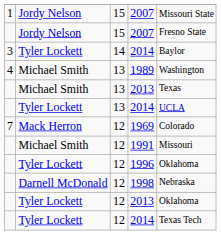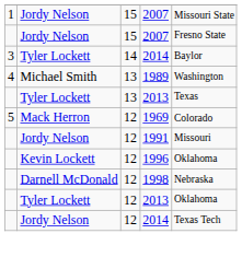 <table class="wikitable">
 <tr>
 </tr>
 <tr>
 <td>1</td>
 <td><a href='#'>Jordy Nelson</a></td>
 <td>15</td>
 <td><a href='#'>2007</a></td>
 <td style="font-size:80%;">Missouri State</td>
 </tr>
 <tr>
 <td></td>
 <td><a href='#'>Jordy Nelson</a></td>
 <td>15</td>
 <td><a href='#'>2007</a></td>
 <td style="font-size:80%;">Fresno State</td>
 </tr>
 <tr>
 <td>3</td>
 <td><a href='#'>Tyler Lockett</a></td>
 <td>14</td>
 <td><a href='#'>2014</a></td>
 <td style="font-size:80%;">Baylor</td>
 </tr>
 <tr>
 <td>4</td>
 <td>Michael Smith</td>
 <td>13</td>
 <td><a href='#'>1989</a></td>
 <td style="font-size:80%;">Washington</td>
 </tr>
 <tr>
 <td></td>
-<td>Michael Smith</td>
+<td><a href='#'>Tyler Lockett</a></td>
 <td>13</td>
 <td><a href='#'>2013</a></td>
 <td style="font-size:80%;">Texas</td>
 </tr>
 <tr>
-<td></td>
-<td><a href='#'>Tyler Lockett</a></td>
-<td>13</td>
-<td><a href='#'>2014</a></td>
-<td style="font-size:80%;"><a href='#'>UCLA</a></td>
-</tr>
-<tr>
-<td>7</td>
+<td>5</td>
 <td><a href='#'>Mack Herron</a></td>
 <td>12</td>
 <td><a href='#'>1969</a></td>
 <td style="font-size:80%;">Colorado</td>
 </tr>
 <tr>
 <td></td>
-<td>Michael Smith</td>
+<td><a href='#'>Jordy Nelson</a></td>
 <td>12</td>
 <td><a href='#'>1991</a></td>
 <td style="font-size:80%;">Missouri</td>
 </tr>
 <tr>
 <td></td>
-<td><a href='#'>Tyler Lockett</a></td>
+<td><a href='#'>Kevin Lockett</a></td>
 <td>12</td>
 <td><a href='#'>1996</a></td>
 <td style="font-size:80%;">Oklahoma</td>
 </tr>
 <tr>
 <td></td>
 <td><a href='#'>Darnell McDonald</a></td>
 <td>12</td>
 <td><a href='#'>1998</a></td>
 <td style="font-size:80%;">Nebraska</td>
 </tr>
 <tr>
 <td></td>
 <td><a href='#'>Tyler Lockett</a></td>
 <td>12</td>
 <td><a href='#'>2013</a></td>
 <td style="font-size:80%;">Oklahoma</td>
 </tr>
 <tr>
 <td></td>
-<td><a href='#'>Tyler Lockett</a></td>
+<td><a href='#'>Jordy Nelson</a></td>
 <td>12</td>
 <td><a href='#'>2014</a></td>
 <td style="font-size:80%;">Texas Tech</td>
 </tr>
 </table>
